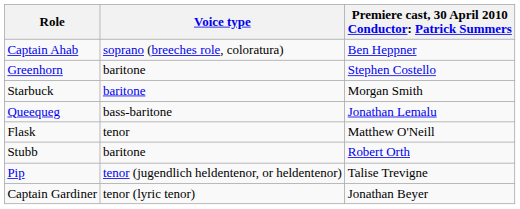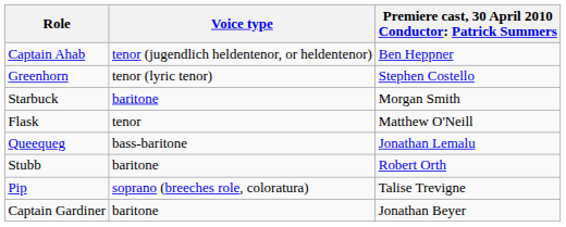 <table class="wikitable">
 <tr>
 <th>Role</th>
 <th><a href='#'>Voice type</a></th>
 <th>Premiere cast, 30 April 2010<br><a href='#'>Conductor</a>: <a href='#'>Patrick Summers</a></th>
 </tr>
 <tr>
 <td><a href='#'>Captain Ahab</a></td>
-<td><a href='#'>soprano</a> (<a href='#'>breeches role</a>, coloratura)</td>
+<td><a href='#'>tenor</a> (jugendlich heldentenor, or heldentenor)</td>
 <td><a href='#'>Ben Heppner</a></td>
 </tr>
 <tr>
 <td><a href='#'>Greenhorn</a></td>
-<td>baritone</td>
+<td>tenor (lyric tenor)</td>
 <td><a href='#'>Stephen Costello</a></td>
 </tr>
 <tr>
 <td>Starbuck</td>
 <td><a href='#'>baritone</a></td>
 <td>Morgan Smith</td>
 </tr>
 <tr>
+<td>Flask</td>
+<td>tenor</td>
+<td>Matthew O'Neill</td>
+</tr>
+<tr>
 <td><a href='#'>Queequeg</a></td>
 <td>bass-baritone</td>
 <td><a href='#'>Jonathan Lemalu</a></td>
-</tr>
-<tr>
-<td>Flask</td>
-<td>tenor</td>
-<td>Matthew O'Neill</td>
 </tr>
 <tr>
 <td>Stubb</td>
 <td>baritone</td>
 <td><a href='#'>Robert Orth</a></td>
 </tr>
 <tr>
 <td><a href='#'>Pip</a></td>
-<td><a href='#'>tenor</a> (jugendlich heldentenor, or heldentenor)</td>
+<td><a href='#'>soprano</a> (<a href='#'>breeches role</a>, coloratura)</td>
 <td>Talise Trevigne</td>
 </tr>
 <tr>
 <td>Captain Gardiner</td>
-<td>tenor (lyric tenor)</td>
+<td>baritone</td>
 <td>Jonathan Beyer</td>
 </tr>
 </table>
